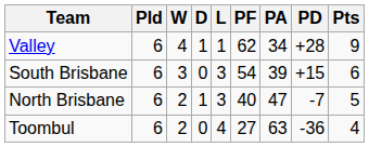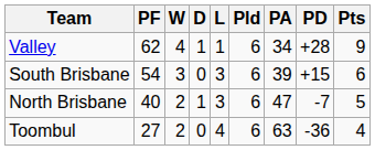 <table class=wikitable style="text-align:right;">
 <tr>
 <th>Team</th>
-<th>Pld</th>
+<th>PF</th>
 <th>W</th>
 <th>D</th>
 <th>L</th>
-<th>PF</th>
+<th>Pld</th>
 <th>PA</th>
 <th>PD</th>
 <th>Pts</th>
 </tr>
 <tr>
 <td style="text-align:left;">  <a href='#'>Valley</a></td>
-<td>6</td>
+<td>62</td>
 <td>4</td>
 <td>1</td>
 <td>1</td>
-<td>62</td>
+<td>6</td>
 <td>34</td>
 <td>+28</td>
 <td>9</td>
 </tr>
 <tr>
 <td style="text-align:left;"> South Brisbane</td>
-<td>6</td>
+<td>54</td>
 <td>3</td>
 <td>0</td>
 <td>3</td>
-<td>54</td>
+<td>6</td>
 <td>39</td>
 <td>+15</td>
 <td>6</td>
 </tr>
 <tr>
 <td style="text-align:left;">    North Brisbane</td>
-<td>6</td>
+<td>40</td>
 <td>2</td>
 <td>1</td>
 <td>3</td>
-<td>40</td>
+<td>6</td>
 <td>47</td>
 <td>-7</td>
 <td>5</td>
 </tr>
 <tr>
 <td style="text-align:left;"> Toombul</td>
-<td>6</td>
+<td>27</td>
 <td>2</td>
 <td>0</td>
 <td>4</td>
-<td>27</td>
+<td>6</td>
 <td>63</td>
 <td>-36</td>
 <td>4</td>
 </tr>
 </table>
